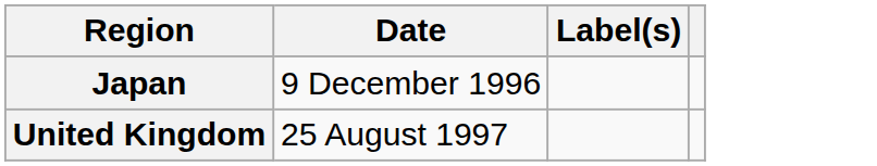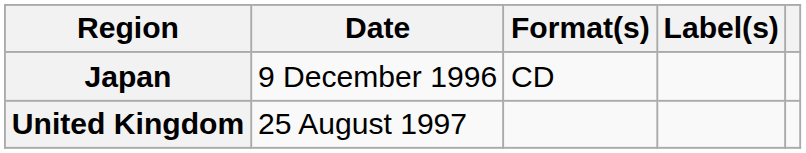 <table class="wikitable plainrowheaders">
 <tr>
 <th scope="col">Region</th>
 <th scope="col">Date</th>
+<th scope="col">Format(s)</th>
 <th scope="col">Label(s)</th>
 <th scope="col"></th>
 </tr>
 <tr>
 <th scope="row">Japan</th>
 <td>9 December 1996</td>
+<td>CD</td>
 <td></td>
 <td></td>
 </tr>
 <tr>
 <th scope="row">United Kingdom</th>
 <td>25 August 1997</td>
 <td></td>
 <td></td>
+<td></td>
 </tr>
 </table>
